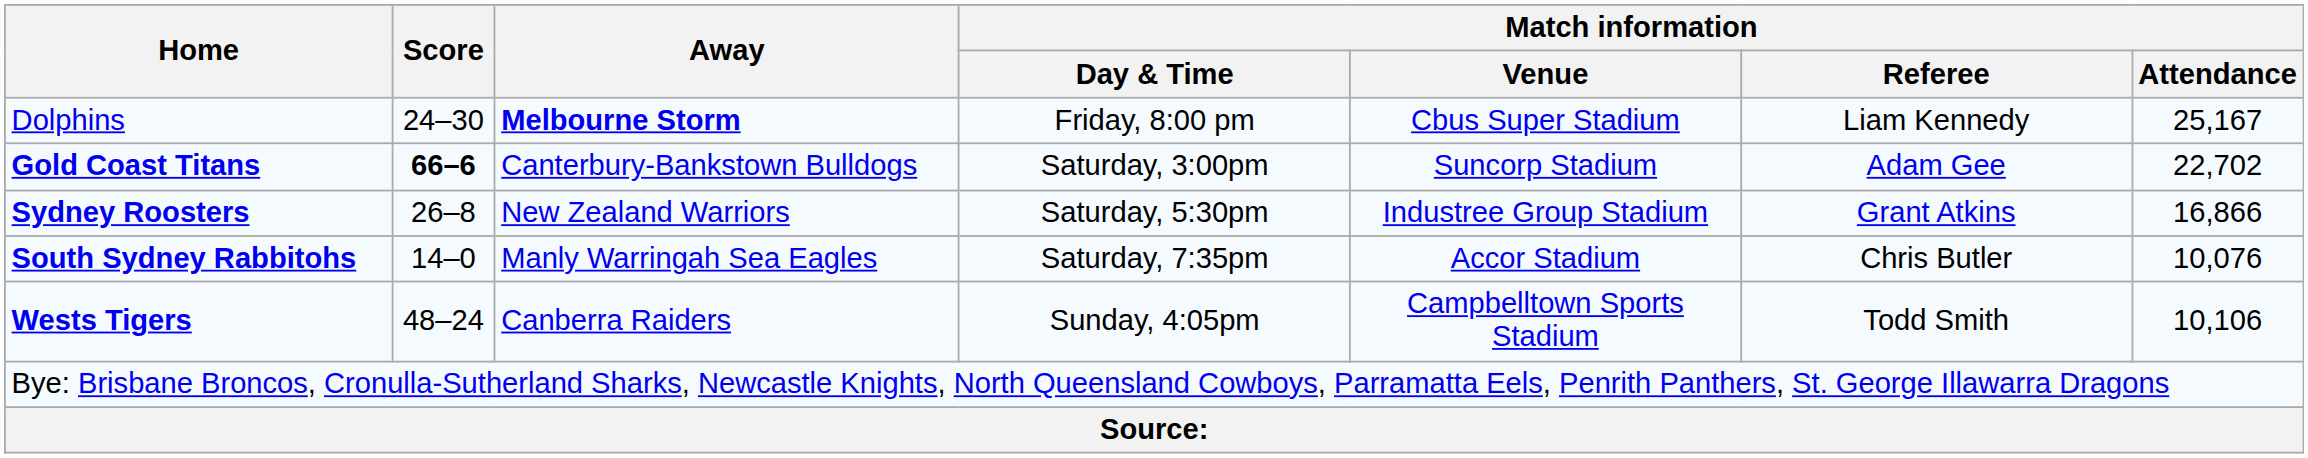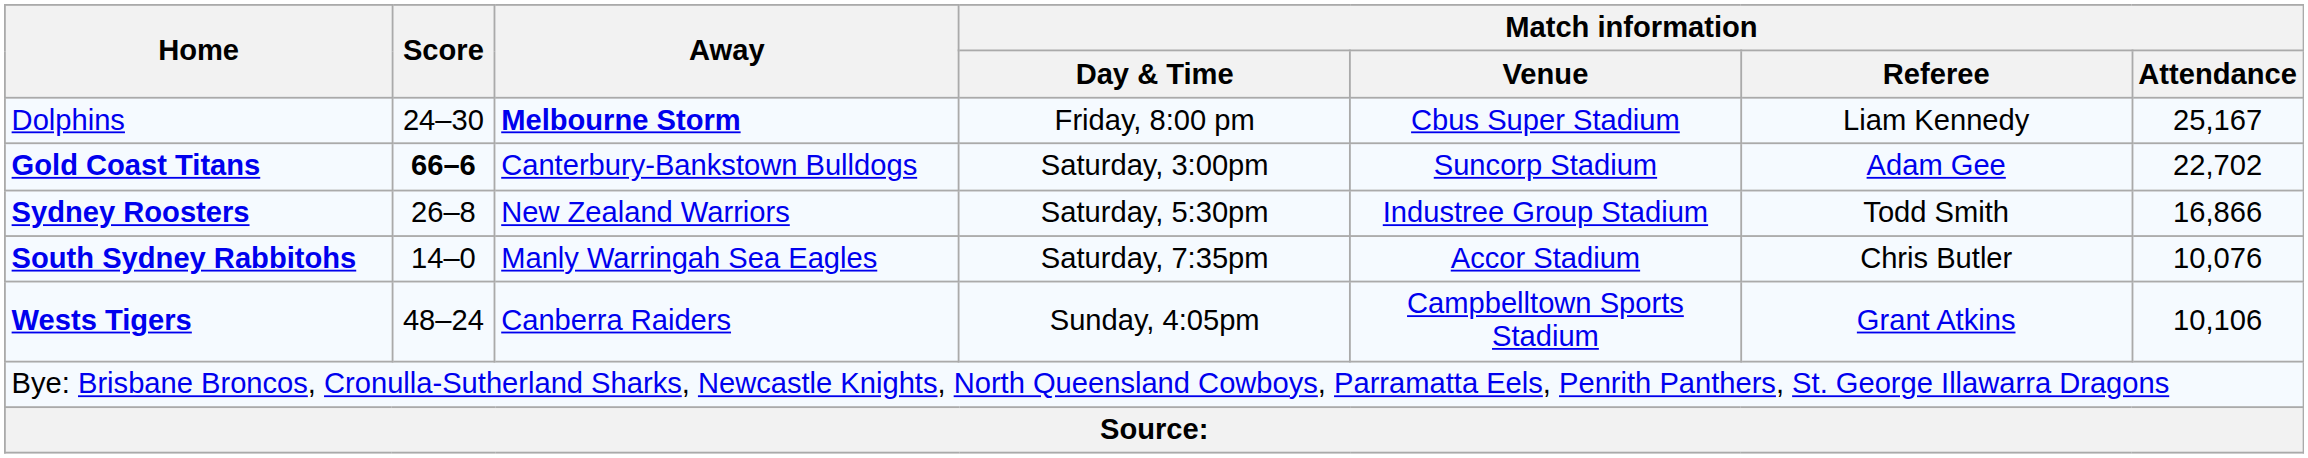 <table class="wikitable" style="border-collapse:collapse; text-align:center; width:100%;">
 <tr style="text-align:center; background:#f5faff;"  style="background:#c1d8ff;">
 <th rowspan="2">Home</th>
 <th rowspan="2">Score</th>
 <th rowspan="2">Away</th>
 <th colspan="4">Match information</th>
 </tr>
 <tr>
 <th width="17%">Day & Time</th>
 <th width="17%">Venue</th>
 <th width="17%">Referee</th>
 <th width="5%">Attendance</th>
 </tr>
 <tr style="text-align:center; background:#f5faff;">
 <td align="left"> <a href='#'>Dolphins</a></td>
 <td>24–30</td>
 <td align="left"><strong> <a href='#'>Melbourne Storm</a></strong></td>
 <td>Friday, 8:00 pm</td>
 <td><a href='#'>Cbus Super Stadium</a></td>
 <td>Liam Kennedy</td>
 <td>25,167</td>
 </tr>
 <tr style="text-align:center; background:#f5faff;">
 <td align="left"><strong> <a href='#'>Gold Coast Titans</a></strong></td>
 <td><strong>66–6</strong></td>
 <td align="left"> <a href='#'>Canterbury-Bankstown Bulldogs</a></td>
 <td>Saturday, 3:00pm</td>
 <td><a href='#'>Suncorp Stadium</a></td>
 <td><a href='#'>Adam Gee</a></td>
 <td>22,702</td>
 </tr>
 <tr style="text-align:center; background:#f5faff;">
 <td align="left"><strong> <a href='#'>Sydney Roosters</a></strong></td>
 <td>26–8</td>
 <td align="left"> <a href='#'>New Zealand Warriors</a></td>
 <td>Saturday, 5:30pm</td>
 <td><a href='#'>Industree Group Stadium</a></td>
-<td><a href='#'>Grant Atkins</a></td>
+<td>Todd Smith</td>
 <td>16,866</td>
 </tr>
 <tr style="text-align:center; background:#f5faff;">
 <td align="left"><strong> <a href='#'>South Sydney Rabbitohs</a></strong></td>
 <td>14–0</td>
 <td align="left"> <a href='#'>Manly Warringah Sea Eagles</a></td>
 <td>Saturday, 7:35pm</td>
 <td><a href='#'>Accor Stadium</a></td>
 <td>Chris Butler</td>
 <td>10,076</td>
 </tr>
 <tr style="text-align:center; background:#f5faff;">
 <td align="left"><strong> <a href='#'>Wests Tigers</a></strong></td>
 <td>48–24</td>
 <td align="left"> <a href='#'>Canberra Raiders</a></td>
 <td>Sunday, 4:05pm</td>
 <td><a href='#'>Campbelltown Sports Stadium</a></td>
-<td>Todd Smith</td>
+<td><a href='#'>Grant Atkins</a></td>
 <td>10,106</td>
 </tr>
 <tr style="text-align:center; background:#f5faff;">
 <td colspan="7" align="left">Bye:  <a href='#'>Brisbane Broncos</a>,  <a href='#'>Cronulla-Sutherland Sharks</a>,  <a href='#'>Newcastle Knights</a>,  <a href='#'>North Queensland Cowboys</a>,  <a href='#'>Parramatta Eels</a>,  <a href='#'>Penrith Panthers</a>,  <a href='#'>St. George Illawarra Dragons</a></td>
 </tr>
 <tr>
 <th colspan="7" align="left">Source:</th>
 </tr>
 </table>
